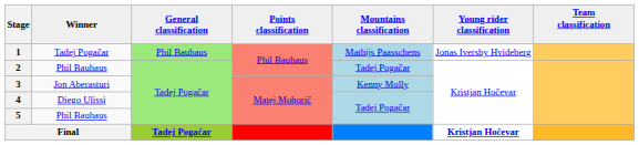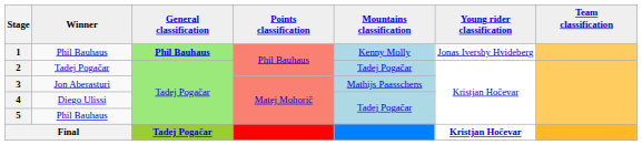 <table class="wikitable" width="99%" style="text-align: center; font-size:smaller;">
 <tr>
 <th width="1%">Stage</th>
 <th style="background:#efefef; width:16.5%;">Winner</th>
 <th style="background:#efefef; width:16.5%;"><a href='#'>General<br>classification</a><br></th>
 <th style="background:#efefef; width:16.5%;"><a href='#'>Points<br>classification</a><br></th>
 <th style="background:#efefef; width:16.5%;"><a href='#'>Mountains<br>classification</a><br></th>
 <th style="background:#efefef; width:16.5%;"><a href='#'>Young rider<br>classification</a><br></th>
 <th style="background:#efefef; width:16.5%;"><a href='#'>Team<br>classification</a><br><br></th>
 </tr>
 <tr>
 <th>1</th>
-<td><a href='#'>Tadej Pogačar</a></td>
-<td style="background:#9CE97B;"><a href='#'>Phil Bauhaus</a></td>
+<td><a href='#'>Phil Bauhaus</a></td>
+<td style="background:#9CE97B;"><strong><a href='#'>Phil Bauhaus</a></strong></td>
 <td style="background:salmon;" rowspan="2"><a href='#'>Phil Bauhaus</a></td>
-<td style="background:lightblue;"><a href='#'>Mathijs Paasschens</a></td>
+<td style="background:lightblue;"><a href='#'>Kenny Molly</a></td>
 <td style="background:white;"><a href='#'>Jonas Iversby Hvideberg</a></td>
 <td style="background:#FFCD5F;"></td>
 </tr>
 <tr>
 <th>2</th>
-<td><a href='#'>Phil Bauhaus</a></td>
+<td><a href='#'>Tadej Pogačar</a></td>
 <td style="background:#9CE97B;" rowspan="4"><a href='#'>Tadej Pogačar</a></td>
 <td style="background:lightblue;"><a href='#'>Tadej Pogačar</a></td>
 <td style="background:white;" rowspan="4"><a href='#'>Kristjan Hočevar</a></td>
 <td style="background:#FFCD5F;" rowspan="4"></td>
 </tr>
 <tr>
 <th>3</th>
 <td><a href='#'>Jon Aberasturi</a></td>
 <td style="background:salmon;" rowspan="3"><a href='#'>Matej Mohorič</a></td>
-<td style="background:lightblue;"><a href='#'>Kenny Molly</a></td>
+<td style="background:lightblue;"><a href='#'>Mathijs Paasschens</a></td>
 </tr>
 <tr>
 <th>4</th>
 <td><a href='#'>Diego Ulissi</a></td>
 <td style="background:lightblue;" rowspan="2"><a href='#'>Tadej Pogačar</a></td>
 </tr>
 <tr>
 <th>5</th>
 <td><a href='#'>Phil Bauhaus</a></td>
 </tr>
 <tr>
 <th colspan="2">Final</th>
 <th style="background:#9ACD32;"><a href='#'>Tadej Pogačar</a></th>
 <th style="background:red;"></th>
 <th style="background:#007FFF;"></th>
 <th style="background:white;"><a href='#'>Kristjan Hočevar</a></th>
 <th style="background:#FFB927;"></th>
 </tr>
 </table>
